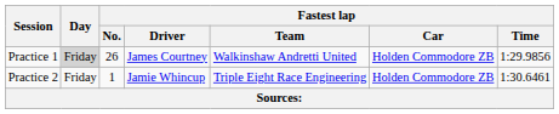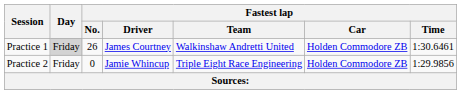 <table class="wikitable" style="font-size: 85%">
 <tr>
 <th rowspan="2">Session</th>
 <th rowspan="2">Day</th>
 <th colspan="5">Fastest lap</th>
 </tr>
 <tr>
 <th>No.</th>
 <th>Driver</th>
 <th>Team</th>
 <th>Car</th>
 <th>Time</th>
 </tr>
 <tr>
 <td>Practice 1</td>
 <td style="background: lightgrey;">Friday</td>
 <td align="center">26</td>
 <td> <a href='#'>James Courtney</a></td>
 <td><a href='#'>Walkinshaw Andretti United</a></td>
 <td><a href='#'>Holden Commodore ZB</a></td>
-<td>1:29.9856</td>
+<td>1:30.6461</td>
 </tr>
 <tr>
 <td>Practice 2</td>
 <td>Friday</td>
-<td align="center">1</td>
+<td align="center">0</td>
 <td> <a href='#'>Jamie Whincup</a></td>
 <td><a href='#'>Triple Eight Race Engineering</a></td>
 <td><a href='#'>Holden Commodore ZB</a></td>
-<td>1:30.6461</td>
+<td>1:29.9856</td>
 </tr>
 <tr>
 <th colspan="7">Sources:</th>
 </tr>
 </table>
